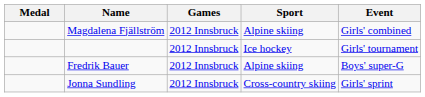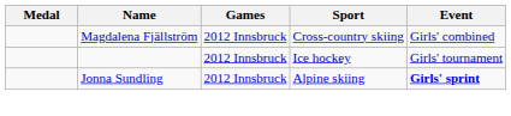 <table class="wikitable sortable">
 <tr>
 <th style="width:5em;">Medal</th>
 <th>Name</th>
 <th>Games</th>
 <th>Sport</th>
 <th>Event</th>
 </tr>
 <tr>
 <td></td>
 <td><a href='#'>Magdalena Fjällström</a></td>
 <td><a href='#'>2012 Innsbruck</a></td>
-<td><a href='#'>Alpine skiing</a></td>
+<td><a href='#'>Cross-country skiing</a></td>
 <td><a href='#'>Girls' combined</a></td>
 </tr>
 <tr>
 <td></td>
 <td><br></td>
 <td><a href='#'>2012 Innsbruck</a></td>
 <td><a href='#'>Ice hockey</a></td>
 <td><a href='#'>Girls' tournament</a></td>
 </tr>
 <tr>
 <td></td>
-<td><a href='#'>Fredrik Bauer</a></td>
+<td><a href='#'>Jonna Sundling</a></td>
 <td><a href='#'>2012 Innsbruck</a></td>
 <td><a href='#'>Alpine skiing</a></td>
-<td><a href='#'>Boys' super-G</a></td>
-</tr>
-<tr>
-<td></td>
-<td><a href='#'>Jonna Sundling</a></td>
-<td><a href='#'>2012 Innsbruck</a></td>
-<td><a href='#'>Cross-country skiing</a></td>
-<td><a href='#'>Girls' sprint</a></td>
+<td><strong><a href='#'>Girls' sprint</a></strong></td>
 </tr>
 </table>
